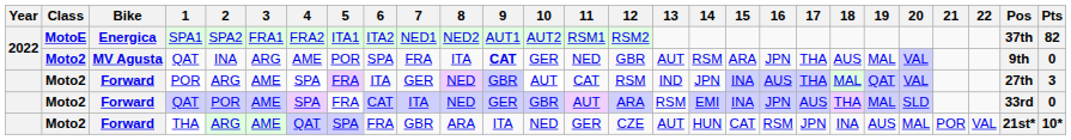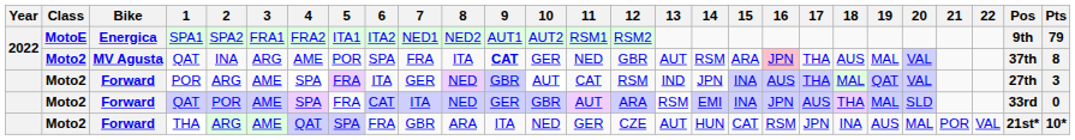 <table class="wikitable" style="text-align:center;">
 <tr>
 <th>Year</th>
 <th>Class</th>
 <th>Bike</th>
 <th>1</th>
 <th>2</th>
 <th>3</th>
 <th>4</th>
 <th>5</th>
 <th>6</th>
 <th>7</th>
 <th>8</th>
 <th>9</th>
 <th>10</th>
 <th>11</th>
 <th>12</th>
 <th>13</th>
 <th>14</th>
 <th>15</th>
 <th>16</th>
 <th>17</th>
 <th>18</th>
 <th>19</th>
 <th>20</th>
 <th>21</th>
 <th>22</th>
 <th>Pos</th>
 <th>Pts</th>
 </tr>
 <tr>
 <th rowspan="2">2022</th>
 <th><a href='#'>MotoE</a></th>
 <th><a href='#'>Energica</a></th>
 <td style="background:#dfffdf;"><a href='#'>SPA1</a><br></td>
 <td style="background:#dfffdf;"><a href='#'>SPA2</a><br></td>
 <td style="background:#dfffdf;"><a href='#'>FRA1</a><br></td>
 <td style="background:#dfffdf;"><a href='#'>FRA2</a><br></td>
 <td style="background:#dfffdf;"><a href='#'>ITA1</a><br></td>
 <td style="background:#dfffdf;"><a href='#'>ITA2</a><br></td>
 <td style="background:#dfffdf;"><a href='#'>NED1</a><br></td>
 <td style="background:#dfffdf;"><a href='#'>NED2</a><br></td>
 <td style="background:#dfffdf;"><a href='#'>AUT1</a><br></td>
 <td style="background:#dfffdf;"><a href='#'>AUT2</a><br></td>
 <td style="background:#dfffdf;"><a href='#'>RSM1</a><br></td>
 <td style="background:#dfffdf;"><a href='#'>RSM2</a><br></td>
 <td></td>
 <td></td>
 <td></td>
 <td></td>
 <td></td>
 <td></td>
 <td></td>
 <td></td>
 <td></td>
 <td></td>
-<th>37th</th>
-<th>82</th>
+<th>9th</th>
+<th>79</th>
 </tr>
 <tr>
 <th><a href='#'>Moto2</a></th>
 <th><a href='#'>MV Agusta</a></th>
 <td><a href='#'>QAT</a></td>
 <td><a href='#'>INA</a></td>
 <td><a href='#'>ARG</a></td>
 <td><a href='#'>AME</a></td>
 <td><a href='#'>POR</a></td>
 <td><a href='#'>SPA</a></td>
 <td><a href='#'>FRA</a></td>
 <td><a href='#'>ITA</a></td>
 <td><strong><a href='#'>CAT</a></strong></td>
 <td><a href='#'>GER</a></td>
 <td><a href='#'>NED</a></td>
 <td><a href='#'>GBR</a></td>
 <td><a href='#'>AUT</a></td>
 <td><a href='#'>RSM</a></td>
 <td><a href='#'>ARA</a></td>
-<td><a href='#'>JPN</a></td>
+<td style="background: pink;"><a href='#'>JPN</a></td>
 <td><a href='#'>THA</a></td>
 <td><a href='#'>AUS</a></td>
 <td><a href='#'>MAL</a></td>
 <td style="background:#cfcfff;"><a href='#'>VAL</a><br></td>
 <td></td>
 <td></td>
-<th>9th</th>
-<th>0</th>
+<th>37th</th>
+<th>8</th>
 </tr>
 <tr>
 <th></th>
 <th>Moto2</th>
 <th><a href='#'>Forward</a></th>
 <td style="background:#ffffff;"><a href='#'>POR</a><br></td>
 <td><a href='#'>ARG</a></td>
 <td><a href='#'>AME</a></td>
 <td style="background:#ffffff;"><a href='#'>SPA</a><br></td>
 <td style="background:#efcfff;"><a href='#'>FRA</a><br></td>
 <td><a href='#'>ITA</a></td>
 <td><a href='#'>GER</a></td>
 <td style="background:#efcfff;"><a href='#'>NED</a><br></td>
 <td style="background:#cfcfff;"><a href='#'>GBR</a><br></td>
 <td style="background:#ffffff;"><a href='#'>AUT</a><br></td>
 <td><a href='#'>CAT</a></td>
 <td><a href='#'>RSM</a></td>
 <td><a href='#'>IND</a></td>
 <td><a href='#'>JPN</a></td>
 <td style="background:#cfcfff;"><a href='#'>INA</a><br></td>
 <td style="background:#cfcfff;"><a href='#'>AUS</a><br></td>
 <td style="background:#cfcfff;"><a href='#'>THA</a><br></td>
 <td style="background:#dfffdf;"><a href='#'>MAL</a><br></td>
 <td style="background:#cfcfff;"><a href='#'>QAT</a><br></td>
 <td style="background:#cfcfff;"><a href='#'>VAL</a><br></td>
 <td></td>
 <td></td>
 <th>27th</th>
 <th>3</th>
 </tr>
 <tr>
 <th></th>
 <th>Moto2</th>
 <th><a href='#'>Forward</a></th>
 <td style="background:#CFCFFF;"><a href='#'>QAT</a><br></td>
 <td style="background:#CFCFFF;"><a href='#'>POR</a><br></td>
 <td style="background:#CFCFFF;"><a href='#'>AME</a><br></td>
 <td style="background:#EFCFFF;"><a href='#'>SPA</a><br></td>
 <td><a href='#'>FRA</a></td>
 <td style="background:#CFCFFF;"><a href='#'>CAT</a><br></td>
 <td style="background:#CFCFFF;"><a href='#'>ITA</a><br></td>
 <td style="background:#CFCFFF;"><a href='#'>NED</a><br></td>
 <td style="background:#CFCFFF;"><a href='#'>GER</a><br></td>
 <td style="background:#CFCFFF;"><a href='#'>GBR</a><br></td>
 <td style="background:#EFCFFF;"><a href='#'>AUT</a><br></td>
 <td style="background:#CFCFFF;"><a href='#'>ARA</a><br></td>
 <td><a href='#'>RSM</a></td>
 <td style="background:#CFCFFF;"><a href='#'>EMI</a><br></td>
 <td style="background:#CFCFFF;"><a href='#'>INA</a><br></td>
 <td style="background:#CFCFFF;"><a href='#'>JPN</a><br></td>
 <td style="background:#CFCFFF;"><a href='#'>AUS</a><br></td>
 <td style="background:#EFCFFF;"><a href='#'>THA</a><br></td>
 <td style="background:#CFCFFF;"><a href='#'>MAL</a><br></td>
 <td style="background:#CFCFFF;"><a href='#'>SLD</a><br></td>
 <td></td>
 <td></td>
 <th>33rd</th>
 <th>0</th>
 </tr>
 <tr>
 <th></th>
 <th>Moto2</th>
 <th><a href='#'>Forward</a></th>
 <td style="background:#FFFFFF;"><a href='#'>THA</a><br></td>
 <td style="background:#DFFFDF;"><a href='#'>ARG</a><br></td>
 <td style="background:#DFFFDF;"><a href='#'>AME</a><br></td>
 <td style="background:#CFCFFF;"><a href='#'>QAT</a><br></td>
 <td style="background:#CFCFFF;"><a href='#'>SPA</a><br></td>
 <td><a href='#'>FRA</a></td>
 <td><a href='#'>GBR</a></td>
 <td><a href='#'>ARA</a></td>
 <td><a href='#'>ITA</a></td>
 <td><a href='#'>NED</a></td>
 <td><a href='#'>GER</a></td>
 <td><a href='#'>CZE</a></td>
 <td><a href='#'>AUT</a></td>
 <td><a href='#'>HUN</a></td>
 <td><a href='#'>CAT</a></td>
 <td><a href='#'>RSM</a></td>
 <td><a href='#'>JPN</a></td>
 <td><a href='#'>INA</a></td>
 <td><a href='#'>AUS</a></td>
 <td><a href='#'>MAL</a></td>
 <td><a href='#'>POR</a></td>
 <td><a href='#'>VAL</a></td>
 <th>21st*</th>
 <th>10*</th>
 </tr>
 </table>
